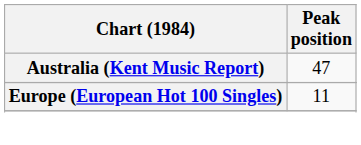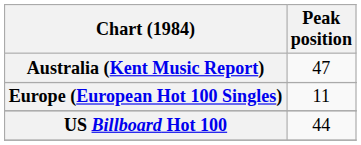 <table class="wikitable sortable plainrowheaders" style="text-align:center">
 <tr>
 <th>Chart (1984)</th>
 <th>Peak<br>position</th>
 </tr>
 <tr>
 <th scope="row">Australia (<a href='#'>Kent Music Report</a>)</th>
 <td>47</td>
 </tr>
 <tr>
 </tr>
 <tr>
 <th scope="row">Europe (<a href='#'>European Hot 100 Singles</a>)</th>
 <td>11</td>
 </tr>
 <tr>
 </tr>
 <tr>
 </tr>
 <tr>
 </tr>
 <tr>
 </tr>
 <tr>
+<th scope="row">US <a href='#'><em>Billboard</em> Hot 100</a></th>
+<td>44</td>
+</tr>
+<tr>
 </tr>
 </table>
